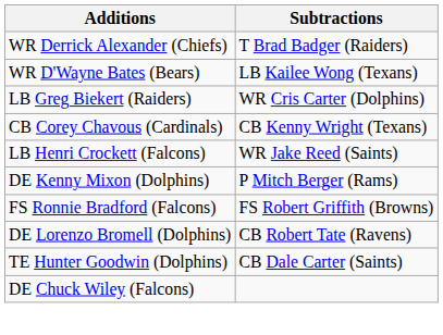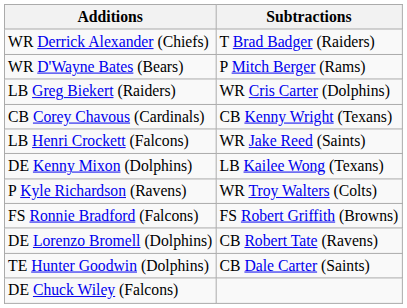 <table class="wikitable">
 <tr>
 <th>Additions</th>
 <th>Subtractions</th>
 </tr>
 <tr>
 <td>WR <a href='#'>Derrick Alexander</a> (Chiefs)</td>
 <td>T <a href='#'>Brad Badger</a> (Raiders)</td>
 </tr>
 <tr>
 <td>WR <a href='#'>D'Wayne Bates</a> (Bears)</td>
-<td>LB <a href='#'>Kailee Wong</a> (Texans)</td>
+<td>P <a href='#'>Mitch Berger</a> (Rams)</td>
 </tr>
 <tr>
 <td>LB <a href='#'>Greg Biekert</a> (Raiders)</td>
 <td>WR <a href='#'>Cris Carter</a> (Dolphins)</td>
 </tr>
 <tr>
 <td>CB <a href='#'>Corey Chavous</a> (Cardinals)</td>
 <td>CB <a href='#'>Kenny Wright</a> (Texans)</td>
 </tr>
 <tr>
 <td>LB <a href='#'>Henri Crockett</a> (Falcons)</td>
 <td>WR <a href='#'>Jake Reed</a> (Saints)</td>
 </tr>
 <tr>
 <td>DE <a href='#'>Kenny Mixon</a> (Dolphins)</td>
-<td>P <a href='#'>Mitch Berger</a> (Rams)</td>
+<td>LB <a href='#'>Kailee Wong</a> (Texans)</td>
+</tr>
+<tr>
+<td>P <a href='#'>Kyle Richardson</a> (Ravens)</td>
+<td>WR <a href='#'>Troy Walters</a> (Colts)</td>
 </tr>
 <tr>
 <td>FS <a href='#'>Ronnie Bradford</a> (Falcons)</td>
 <td>FS <a href='#'>Robert Griffith</a> (Browns)</td>
 </tr>
 <tr>
 <td>DE <a href='#'>Lorenzo Bromell</a> (Dolphins)</td>
 <td>CB <a href='#'>Robert Tate</a> (Ravens)</td>
 </tr>
 <tr>
 <td>TE <a href='#'>Hunter Goodwin</a> (Dolphins)</td>
 <td>CB <a href='#'>Dale Carter</a> (Saints)</td>
 </tr>
 <tr>
 <td>DE <a href='#'>Chuck Wiley</a> (Falcons)</td>
 <td></td>
 </tr>
 </table>
